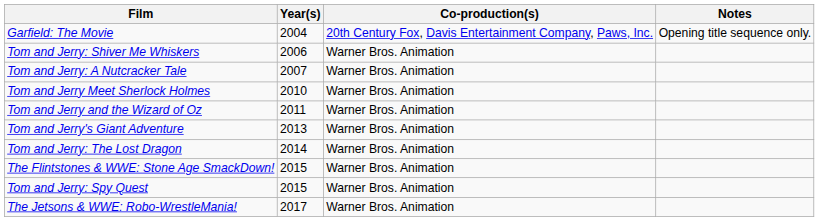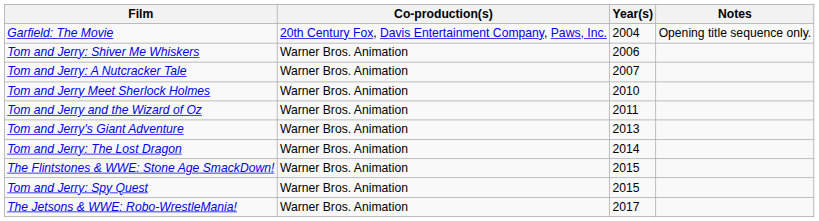 <table class="wikitable sortable" style="width: auto; style="width:75%;" table-layout: fixed;" |>
 <tr>
 <th>Film</th>
+<th>Co-production(s)</th>
 <th>Year(s)</th>
-<th>Co-production(s)</th>
 <th>Notes</th>
 </tr>
 <tr>
 <td><em><a href='#'>Garfield: The Movie</a></em></td>
+<td><a href='#'>20th Century Fox</a>, <a href='#'>Davis Entertainment Company</a>, <a href='#'>Paws, Inc.</a></td>
 <td>2004</td>
-<td><a href='#'>20th Century Fox</a>, <a href='#'>Davis Entertainment Company</a>, <a href='#'>Paws, Inc.</a></td>
 <td>Opening title sequence only.</td>
 </tr>
 <tr>
 <td><em><a href='#'>Tom and Jerry: Shiver Me Whiskers</a></em></td>
+<td>Warner Bros. Animation</td>
 <td>2006</td>
-<td>Warner Bros. Animation</td>
 <td></td>
 </tr>
 <tr>
 <td><em><a href='#'>Tom and Jerry: A Nutcracker Tale</a></em></td>
+<td>Warner Bros. Animation</td>
 <td>2007</td>
-<td>Warner Bros. Animation</td>
 <td></td>
 </tr>
 <tr>
 <td><em><a href='#'>Tom and Jerry Meet Sherlock Holmes</a></em></td>
+<td>Warner Bros. Animation</td>
 <td>2010</td>
-<td>Warner Bros. Animation</td>
 <td></td>
 </tr>
 <tr>
 <td><em><a href='#'>Tom and Jerry and the Wizard of Oz</a></em></td>
+<td>Warner Bros. Animation</td>
 <td>2011</td>
-<td>Warner Bros. Animation</td>
 <td></td>
 </tr>
 <tr>
 <td><em><a href='#'>Tom and Jerry's Giant Adventure</a></em></td>
+<td>Warner Bros. Animation</td>
 <td>2013</td>
-<td>Warner Bros. Animation</td>
 <td></td>
 </tr>
 <tr>
 <td><em><a href='#'>Tom and Jerry: The Lost Dragon</a></em></td>
+<td>Warner Bros. Animation</td>
 <td>2014</td>
-<td>Warner Bros. Animation</td>
 <td></td>
 </tr>
 <tr>
 <td><em><a href='#'>The Flintstones & WWE: Stone Age SmackDown!</a></em></td>
+<td>Warner Bros. Animation</td>
 <td>2015</td>
-<td>Warner Bros. Animation</td>
 <td></td>
 </tr>
 <tr>
 <td><em><a href='#'>Tom and Jerry: Spy Quest</a></em></td>
+<td>Warner Bros. Animation</td>
 <td>2015</td>
-<td>Warner Bros. Animation</td>
 <td></td>
 </tr>
 <tr>
 <td><em><a href='#'>The Jetsons & WWE: Robo-WrestleMania!</a></em></td>
+<td>Warner Bros. Animation</td>
 <td>2017</td>
-<td>Warner Bros. Animation</td>
 <td></td>
 </tr>
 </table>
